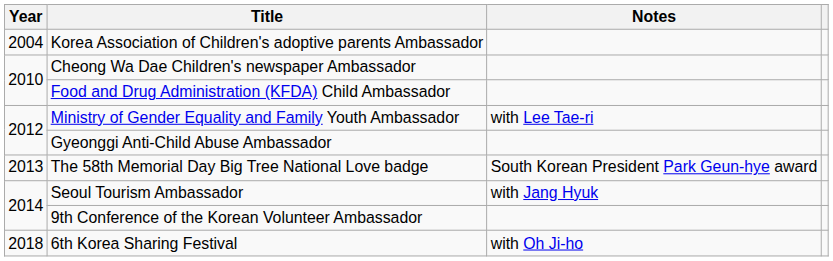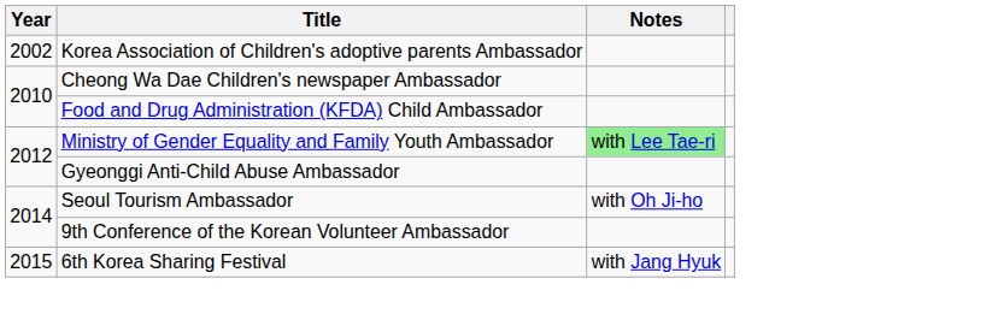 <table class="wikitable">
 <tr>
 <th width=10>Year</th>
 <th scope="col">Title</th>
 <th scope="col">Notes</th>
 <th scope="col" class="unsortable"></th>
 </tr>
 <tr>
-<td>2004</td>
+<td>2002</td>
 <td>Korea Association of Children's adoptive parents Ambassador</td>
 <td></td>
 <td></td>
 </tr>
 <tr>
 <td rowspan="2">2010</td>
 <td>Cheong Wa Dae Children's newspaper Ambassador</td>
 <td></td>
 <td></td>
 </tr>
 <tr>
 <td><a href='#'>Food and Drug Administration (KFDA)</a> Child Ambassador</td>
 <td></td>
 <td></td>
 </tr>
 <tr>
 <td rowspan="2">2012</td>
 <td><a href='#'>Ministry of Gender Equality and Family</a> Youth Ambassador</td>
-<td>with <a href='#'>Lee Tae-ri</a></td>
+<td style="background: lightgreen;">with <a href='#'>Lee Tae-ri</a></td>
 <td></td>
 </tr>
 <tr>
 <td>Gyeonggi Anti-Child Abuse Ambassador</td>
 <td></td>
 <td></td>
 </tr>
 <tr>
-<td>2013</td>
-<td>The 58th Memorial Day Big Tree National Love badge</td>
-<td>South Korean President <a href='#'>Park Geun-hye</a> award</td>
-<td></td>
-</tr>
-<tr>
 <td rowspan="2">2014</td>
 <td>Seoul Tourism Ambassador</td>
-<td>with <a href='#'>Jang Hyuk</a></td>
+<td>with <a href='#'>Oh Ji-ho</a></td>
 <td></td>
 </tr>
 <tr>
 <td>9th Conference of the Korean Volunteer Ambassador</td>
 <td></td>
 <td></td>
 </tr>
 <tr>
-<td>2018</td>
+<td>2015</td>
 <td>6th Korea Sharing Festival</td>
-<td>with <a href='#'>Oh Ji-ho</a></td>
+<td>with <a href='#'>Jang Hyuk</a></td>
 <td></td>
 </tr>
 </table>
